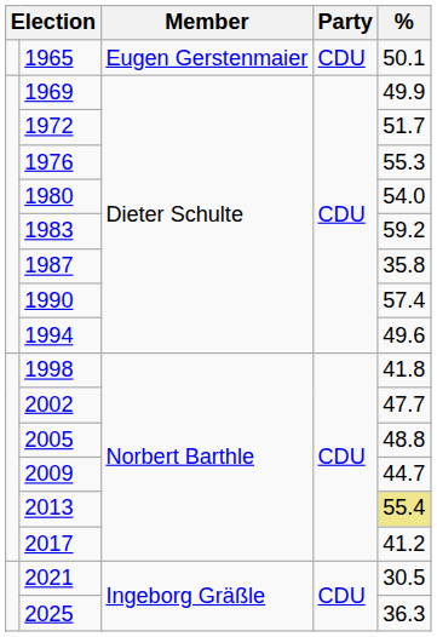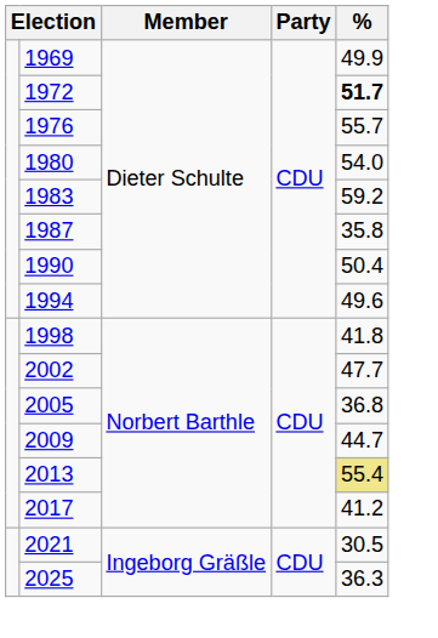 <table class=wikitable>
 <tr>
 <th colspan=2>Election</th>
 <th>Member</th>
 <th>Party</th>
 <th>%</th>
-</tr>
-<tr>
-<td bgcolor=></td>
-<td><a href='#'>1965</a></td>
-<td><a href='#'>Eugen Gerstenmaier</a></td>
-<td><a href='#'>CDU</a></td>
-<td align=right>50.1</td>
 </tr>
 <tr>
 <td rowspan=8 bgcolor=></td>
 <td><a href='#'>1969</a></td>
 <td rowspan=8>Dieter Schulte</td>
 <td rowspan=8><a href='#'>CDU</a></td>
 <td align=right>49.9</td>
 </tr>
 <tr>
 <td><a href='#'>1972</a></td>
-<td align=right>51.7</td>
+<td align=right><strong>51.7</strong></td>
 </tr>
 <tr>
 <td><a href='#'>1976</a></td>
-<td align=right>55.3</td>
+<td align=right>55.7</td>
 </tr>
 <tr>
 <td><a href='#'>1980</a></td>
 <td align=right>54.0</td>
 </tr>
 <tr>
 <td><a href='#'>1983</a></td>
 <td align=right>59.2</td>
 </tr>
 <tr>
 <td><a href='#'>1987</a></td>
 <td align=right>35.8</td>
 </tr>
 <tr>
 <td><a href='#'>1990</a></td>
-<td align=right>57.4</td>
+<td align=right>50.4</td>
 </tr>
 <tr>
 <td><a href='#'>1994</a></td>
 <td align=right>49.6</td>
 </tr>
 <tr>
 <td rowspan=6 bgcolor=></td>
 <td><a href='#'>1998</a></td>
 <td rowspan=6><a href='#'>Norbert Barthle</a></td>
 <td rowspan=6><a href='#'>CDU</a></td>
 <td align=right>41.8</td>
 </tr>
 <tr>
 <td><a href='#'>2002</a></td>
 <td align=right>47.7</td>
 </tr>
 <tr>
 <td><a href='#'>2005</a></td>
-<td align=right>48.8</td>
+<td align=right>36.8</td>
 </tr>
 <tr>
 <td><a href='#'>2009</a></td>
 <td align=right>44.7</td>
 </tr>
 <tr>
 <td><a href='#'>2013</a></td>
 <td align=right style="background: khaki;">55.4</td>
 </tr>
 <tr>
 <td><a href='#'>2017</a></td>
 <td align=right>41.2</td>
 </tr>
 <tr>
 <td rowspan=2 bgcolor=></td>
 <td><a href='#'>2021</a></td>
 <td rowspan=2><a href='#'>Ingeborg Gräßle</a></td>
 <td rowspan=2><a href='#'>CDU</a></td>
 <td align=right>30.5</td>
 </tr>
 <tr>
 <td><a href='#'>2025</a></td>
 <td align=right>36.3</td>
 </tr>
 </table>
